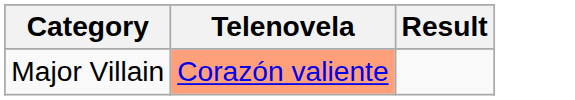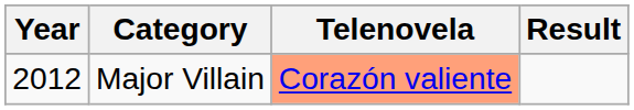 <table class="wikitable">
 <tr>
+<th>Year</th>
 <th>Category</th>
 <th>Telenovela</th>
 <th>Result</th>
 </tr>
 <tr>
+<td>2012</td>
 <td>Major Villain</td>
 <td style="background: lightsalmon;"><a href='#'>Corazón valiente</a></td>
 <td></td>
 </tr>
 </table>
